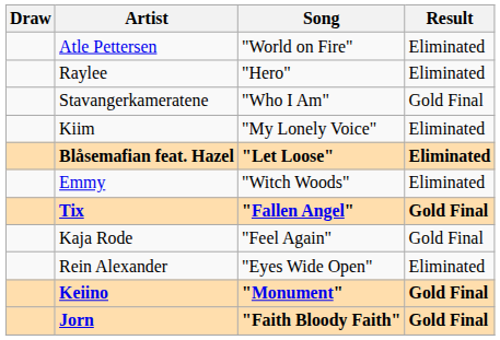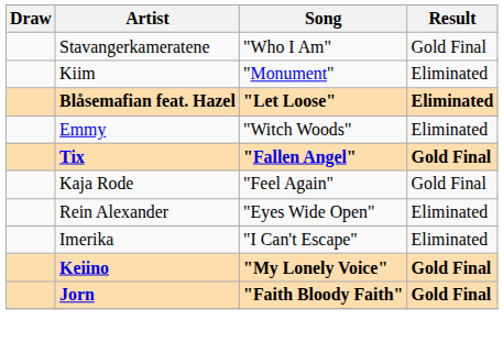 <table class="sortable wikitable" style="margin: 1em auto 1em auto;">
 <tr>
 <th scope="col">Draw</th>
 <th scope="col">Artist</th>
 <th scope="col">Song</th>
 <th scope="col">Result</th>
-</tr>
-<tr>
-<td></td>
-<td><a href='#'>Atle Pettersen</a></td>
-<td>"World on Fire"</td>
-<td>Eliminated</td>
-</tr>
-<tr>
-<td></td>
-<td>Raylee</td>
-<td>"Hero"</td>
-<td>Eliminated</td>
 </tr>
 <tr>
 <td></td>
 <td>Stavangerkameratene</td>
 <td>"Who I Am"</td>
 <td>Gold Final</td>
 </tr>
 <tr>
 <td></td>
 <td>Kiim</td>
-<td>"My Lonely Voice"</td>
+<td>"<a href='#'>Monument</a>"</td>
 <td>Eliminated</td>
 </tr>
 <tr style="background: navajowhite; font-weight: bold;">
 <td></td>
 <td>Blåsemafian feat. Hazel</td>
 <td>"Let Loose"</td>
 <td>Eliminated</td>
 </tr>
 <tr>
 <td></td>
 <td><a href='#'>Emmy</a></td>
 <td>"Witch Woods"</td>
 <td>Eliminated</td>
 </tr>
 <tr style="background: navajowhite; font-weight: bold;">
 <td></td>
 <td><a href='#'>Tix</a></td>
 <td>"<a href='#'>Fallen Angel</a>"</td>
 <td>Gold Final</td>
 </tr>
 <tr>
 <td></td>
 <td>Kaja Rode</td>
 <td>"Feel Again"</td>
 <td>Gold Final</td>
 </tr>
 <tr>
 <td></td>
 <td>Rein Alexander</td>
 <td>"Eyes Wide Open"</td>
 <td>Eliminated</td>
 </tr>
+<tr>
+<td></td>
+<td>Imerika</td>
+<td>"I Can't Escape"</td>
+<td>Eliminated</td>
+</tr>
 <tr style="background: navajowhite; font-weight: bold;">
 <td></td>
 <td><a href='#'>Keiino</a></td>
-<td>"<a href='#'>Monument</a>"</td>
+<td>"My Lonely Voice"</td>
 <td>Gold Final</td>
 </tr>
 <tr style="background: navajowhite; font-weight: bold;">
 <td></td>
 <td><a href='#'>Jorn</a></td>
 <td>"Faith Bloody Faith"</td>
 <td>Gold Final</td>
 </tr>
 <tr>
 </tr>
 </table>
